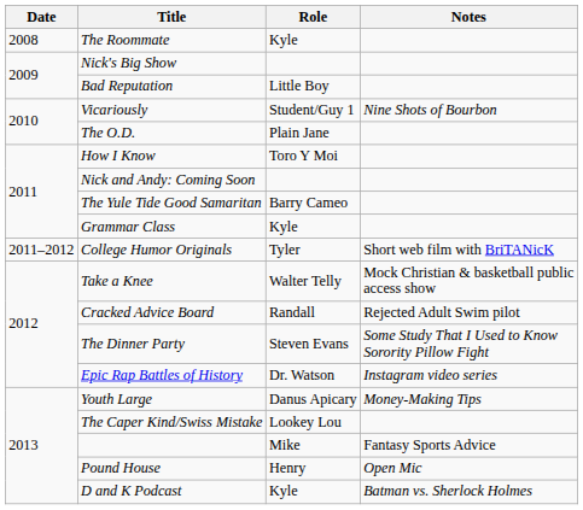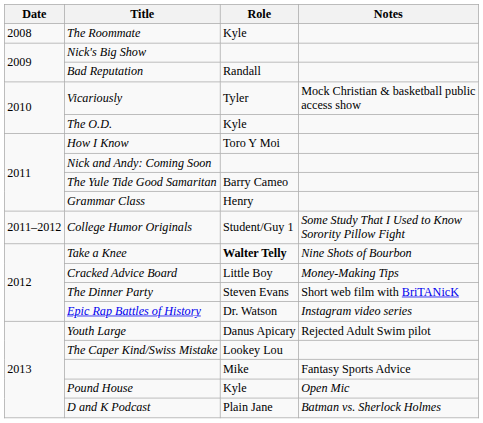 <table class="wikitable sortable">
 <tr>
 <th>Date</th>
 <th>Title</th>
 <th>Role</th>
 <th>Notes</th>
 </tr>
 <tr>
 <td>2008</td>
 <td><em>The Roommate</em></td>
 <td>Kyle</td>
 <td></td>
 </tr>
 <tr>
 <td rowspan="2">2009</td>
 <td><em>Nick's Big Show</em></td>
 <td></td>
 <td></td>
 </tr>
 <tr>
 <td><em>Bad Reputation</em></td>
-<td>Little Boy</td>
+<td>Randall</td>
 <td></td>
 </tr>
 <tr>
 <td rowspan="2">2010</td>
 <td><em>Vicariously</em></td>
-<td>Student/Guy 1</td>
-<td><em>Nine Shots of Bourbon</em></td>
+<td>Tyler</td>
+<td>Mock Christian & basketball public <br> access show</td>
 </tr>
 <tr>
 <td><em>The O.D.</em></td>
-<td>Plain Jane</td>
+<td>Kyle</td>
 <td></td>
 </tr>
 <tr>
 <td rowspan="4">2011</td>
 <td><em>How I Know</em></td>
 <td>Toro Y Moi</td>
 <td></td>
 </tr>
 <tr>
 <td><em>Nick and Andy: Coming Soon</em></td>
 <td></td>
 <td></td>
 </tr>
 <tr>
 <td><em>The Yule Tide Good Samaritan</em></td>
 <td>Barry Cameo</td>
 <td></td>
 </tr>
 <tr>
 <td><em>Grammar Class</em></td>
-<td>Kyle</td>
+<td>Henry</td>
 <td></td>
 </tr>
 <tr>
 <td>2011–2012</td>
 <td><em>College Humor Originals</em></td>
-<td>Tyler</td>
-<td>Short web film with <a href='#'>BriTANicK</a></td>
+<td>Student/Guy 1</td>
+<td><em>Some Study That I Used to Know</em><br><em>Sorority Pillow Fight</em></td>
 </tr>
 <tr>
 <td rowspan="4">2012</td>
 <td><em>Take a Knee</em></td>
-<td>Walter Telly</td>
-<td>Mock Christian & basketball public <br> access show</td>
+<td><strong>Walter Telly</strong></td>
+<td><em>Nine Shots of Bourbon</em></td>
 </tr>
 <tr>
 <td><em>Cracked Advice Board</em></td>
-<td>Randall</td>
-<td>Rejected Adult Swim pilot</td>
+<td>Little Boy</td>
+<td><em>Money-Making Tips</em></td>
 </tr>
 <tr>
 <td><em>The Dinner Party</em></td>
 <td>Steven Evans</td>
-<td><em>Some Study That I Used to Know</em><br><em>Sorority Pillow Fight</em></td>
+<td>Short web film with <a href='#'>BriTANicK</a></td>
 </tr>
 <tr>
 <td><em><a href='#'>Epic Rap Battles of History</a></em></td>
 <td>Dr. Watson</td>
 <td><em>Instagram video series</em></td>
 </tr>
 <tr>
 <td rowspan="5">2013</td>
 <td><em>Youth Large</em></td>
 <td>Danus Apicary</td>
-<td><em>Money-Making Tips</em></td>
+<td>Rejected Adult Swim pilot</td>
 </tr>
 <tr>
 <td><em>The Caper Kind/Swiss Mistake</em></td>
 <td>Lookey Lou</td>
 <td></td>
 </tr>
 <tr>
 <td></td>
 <td>Mike</td>
 <td>Fantasy Sports Advice</td>
 </tr>
 <tr>
 <td><em>Pound House</em></td>
-<td>Henry</td>
+<td>Kyle</td>
 <td><em>Open Mic</em></td>
 </tr>
 <tr>
 <td><em>D and K Podcast</em></td>
-<td>Kyle</td>
+<td>Plain Jane</td>
 <td><em>Batman vs. Sherlock Holmes</em></td>
 </tr>
 </table>
